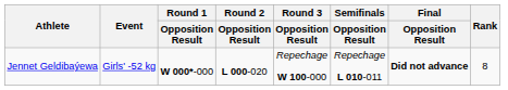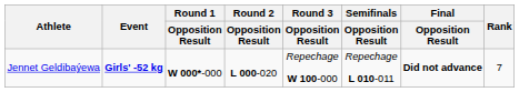 <table class="wikitable" border="1" style="font-size:90%">
 <tr>
 <th rowspan=2>Athlete</th>
 <th rowspan=2>Event</th>
 <th>Round 1</th>
 <th>Round 2</th>
 <th>Round 3</th>
 <th>Semifinals</th>
 <th>Final</th>
 <th rowspan=2>Rank</th>
 </tr>
 <tr>
 <th>Opposition<br>Result</th>
 <th>Opposition<br>Result</th>
 <th>Opposition<br>Result</th>
 <th>Opposition<br>Result</th>
 <th>Opposition<br>Result</th>
 </tr>
 <tr>
 <td><a href='#'>Jennet Geldibaýewa</a></td>
-<td><a href='#'>Girls' -52 kg</a></td>
+<td><strong><a href='#'>Girls' -52 kg</a></strong></td>
 <td align=center> <br> <strong>W</strong> <strong>000*</strong>-000</td>
 <td align=center> <br> <strong>L</strong> <strong>000</strong>-020</td>
 <td align=center><em>Repechage</em><br> <br> <strong>W</strong> <strong>100</strong>-000</td>
 <td align=center><em>Repechage</em><br> <br> <strong>L</strong> <strong>010</strong>-011</td>
 <td align=center><strong>Did not advance</strong></td>
-<td align=center>8</td>
+<td align=center>7</td>
 </tr>
 </table>
